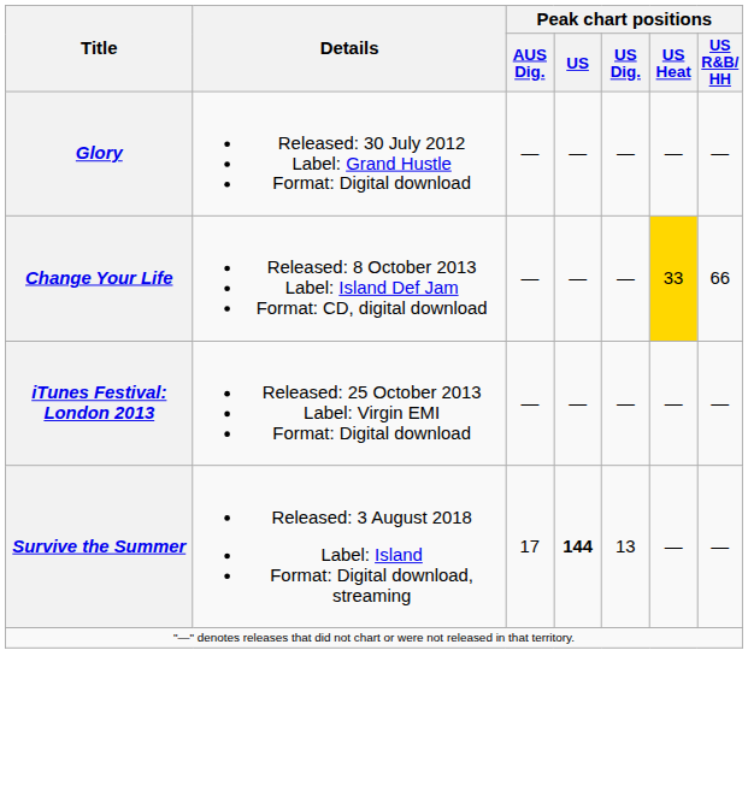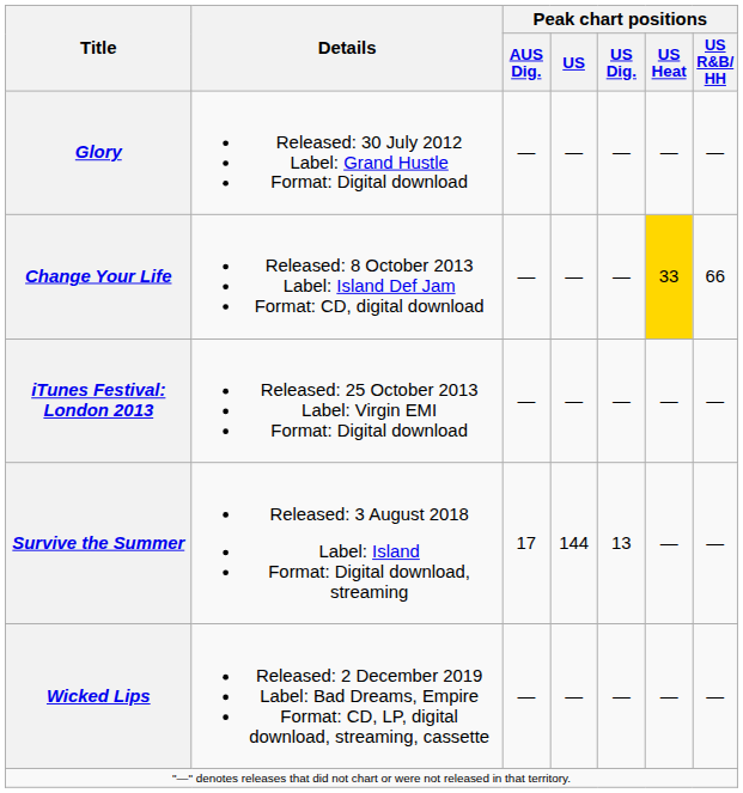 <table class="wikitable plainrowheaders" style="text-align:center;">
 <tr>
 <th scope="col" rowspan="2" style="width:10em;">Title</th>
 <th scope="col" rowspan="2" style="width:17em;">Details</th>
 <th scope="col" colspan="5">Peak chart positions</th>
 </tr>
 <tr>
 <th scope="col" style="width:2.5em;font-size:90%;"><a href='#'>AUS<br>Dig.</a><br></th>
 <th scope="col" style="width:2.5em;font-size:90%;"><a href='#'>US</a><br></th>
 <th scope="col" style="width:2.5em;font-size:90%;"><a href='#'>US<br>Dig.</a><br></th>
 <th scope="col" style="width:2.5em;font-size:90%;"><a href='#'>US<br>Heat</a><br></th>
 <th scope="col" style="width:2.5em;font-size:85%;"><a href='#'>US <br>R&B/<br>HH</a><br></th>
 </tr>
 <tr>
 <th scope="row"><em><a href='#'>Glory</a></em></th>
 <td><br><ul><li>Released: 30 July 2012</li><li>Label: <a href='#'>Grand Hustle</a></li><li>Format: Digital download</li></ul></td>
 <td>—</td>
 <td>—</td>
 <td>—</td>
 <td>—</td>
 <td>—</td>
 </tr>
 <tr>
 <th scope="row"><em><a href='#'>Change Your Life</a></em></th>
 <td><br><ul><li>Released: 8 October 2013</li><li>Label: <a href='#'>Island Def Jam</a></li><li>Format: CD, digital download</li></ul></td>
 <td>—</td>
 <td>—</td>
 <td>—</td>
 <td style="background: gold;">33</td>
 <td>66</td>
 </tr>
 <tr>
 <th scope="row"><em><a href='#'>iTunes Festival:<br>London 2013</a></em></th>
 <td><br><ul><li>Released: 25 October 2013<br></li><li>Label: Virgin EMI</li><li>Format: Digital download</li></ul></td>
 <td>—</td>
 <td>—</td>
 <td>—</td>
 <td>—</td>
 <td>—</td>
 </tr>
 <tr>
 <th scope="row"><em><a href='#'>Survive the Summer</a></em></th>
 <td><br><ul><li>Released: 3 August 2018</li></ul><ul><li>Label: <a href='#'>Island</a></li><li>Format: Digital download, streaming</li></ul></td>
 <td>17</td>
-<td><strong>144</strong></td>
+<td>144</td>
 <td>13</td>
+<td>—</td>
+<td>—</td>
+</tr>
+<tr>
+<th scope="row"><em><a href='#'>Wicked Lips</a></em></th>
+<td><br><ul><li>Released: 2 December 2019</li><li>Label: Bad Dreams, Empire</li><li>Format: CD, LP, digital download, streaming, cassette</li></ul></td>
+<td>—</td>
+<td>—</td>
+<td>—</td>
 <td>—</td>
 <td>—</td>
 </tr>
 <tr>
 <td colspan="7" style="font-size:8pt">"—" denotes releases that did not chart or were not released in that territory.</td>
 </tr>
 </table>
